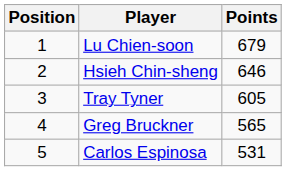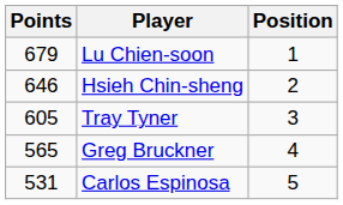 <table class=wikitable>
 <tr>
+<th>Points</th>
+<th>Player</th>
 <th>Position</th>
-<th>Player</th>
-<th>Points</th>
 </tr>
 <tr>
+<td align=center>679</td>
+<td> <a href='#'>Lu Chien-soon</a></td>
 <td align=center>1</td>
-<td> <a href='#'>Lu Chien-soon</a></td>
-<td align=center>679</td>
 </tr>
 <tr>
+<td align=center>646</td>
+<td> <a href='#'>Hsieh Chin-sheng</a></td>
 <td align=center>2</td>
-<td> <a href='#'>Hsieh Chin-sheng</a></td>
-<td align=center>646</td>
 </tr>
 <tr>
+<td align=center>605</td>
+<td> <a href='#'>Tray Tyner</a></td>
 <td align=center>3</td>
-<td> <a href='#'>Tray Tyner</a></td>
-<td align=center>605</td>
 </tr>
 <tr>
+<td align=center>565</td>
+<td> <a href='#'>Greg Bruckner</a></td>
 <td align=center>4</td>
-<td> <a href='#'>Greg Bruckner</a></td>
-<td align=center>565</td>
 </tr>
 <tr>
+<td align=center>531</td>
+<td> <a href='#'>Carlos Espinosa</a></td>
 <td align=center>5</td>
-<td> <a href='#'>Carlos Espinosa</a></td>
-<td align=center>531</td>
 </tr>
 </table>
